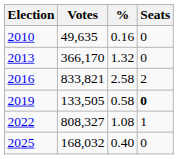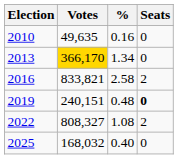 <table class="wikitable">
 <tr>
 <th>Election</th>
 <th>Votes</th>
 <th>%</th>
 <th>Seats</th>
 </tr>
 <tr>
 <td><a href='#'>2010</a></td>
 <td>49,635</td>
 <td>0.16</td>
 <td>0</td>
 </tr>
 <tr>
 <td><a href='#'>2013</a></td>
-<td>366,170</td>
-<td>1.32</td>
+<td style="background: gold;">366,170</td>
+<td>1.34</td>
 <td>0</td>
 </tr>
 <tr>
 <td><a href='#'>2016</a></td>
 <td>833,821</td>
 <td>2.58</td>
 <td>2</td>
 </tr>
 <tr>
 <td><a href='#'>2019</a></td>
-<td>133,505</td>
-<td>0.58</td>
+<td>240,151</td>
+<td>0.48</td>
 <td><strong>0</strong></td>
 </tr>
 <tr>
 <td><a href='#'>2022</a></td>
 <td>808,327</td>
 <td>1.08</td>
-<td>1</td>
+<td>2</td>
 </tr>
 <tr>
 <td><a href='#'>2025</a></td>
 <td>168,032</td>
 <td>0.40</td>
 <td>0</td>
 </tr>
 </table>
